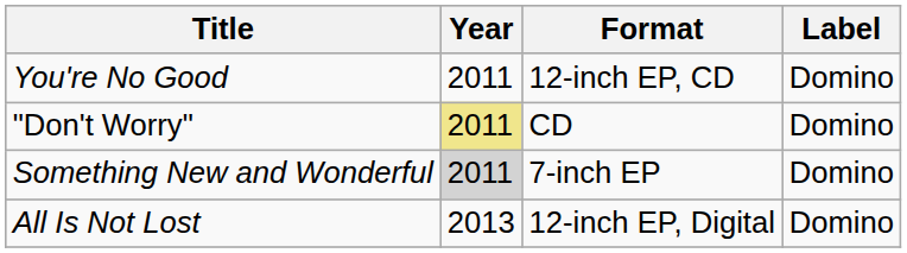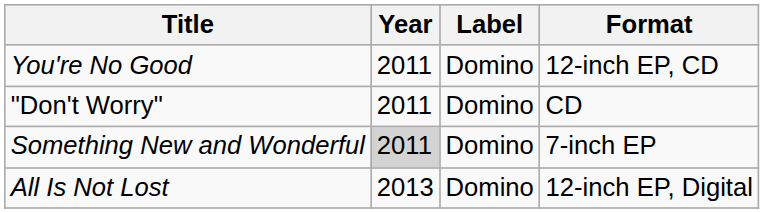 <table class="wikitable" border="1">
 <tr>
 <th scope="col">Title</th>
 <th scope="col">Year</th>
+<th scope="col">Label</th>
 <th scope="col">Format</th>
-<th scope="col">Label</th>
 </tr>
 <tr>
 <td><em>You're No Good</em></td>
 <td>2011</td>
+<td>Domino</td>
 <td>12-inch EP, CD</td>
-<td>Domino</td>
 </tr>
 <tr>
 <td>"Don't Worry"</td>
-<td style="background: khaki;">2011</td>
+<td>2011</td>
+<td>Domino</td>
 <td>CD</td>
-<td>Domino</td>
 </tr>
 <tr>
 <td><em>Something New and Wonderful</em></td>
 <td style="background: lightgrey;">2011</td>
+<td>Domino</td>
 <td>7-inch EP</td>
-<td>Domino</td>
 </tr>
 <tr>
 <td><em>All Is Not Lost</em></td>
 <td>2013</td>
+<td>Domino</td>
 <td>12-inch EP, Digital</td>
-<td>Domino</td>
 </tr>
 </table>
